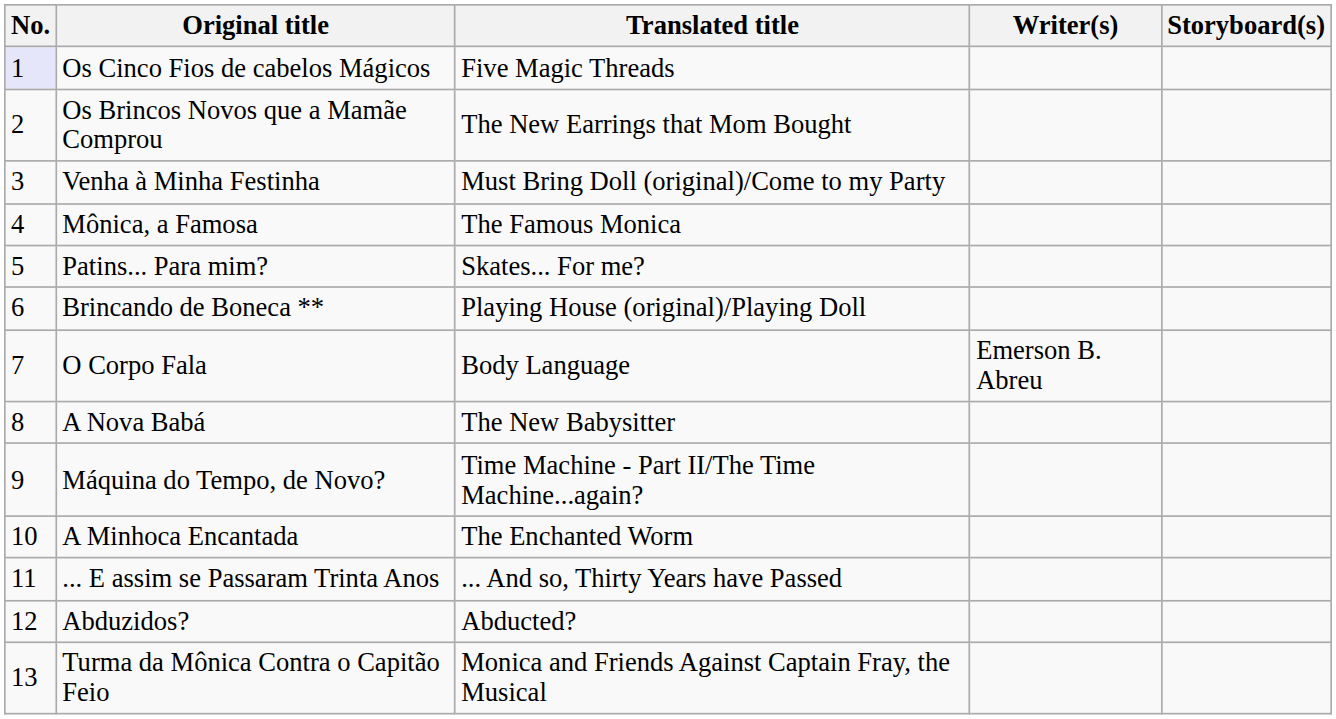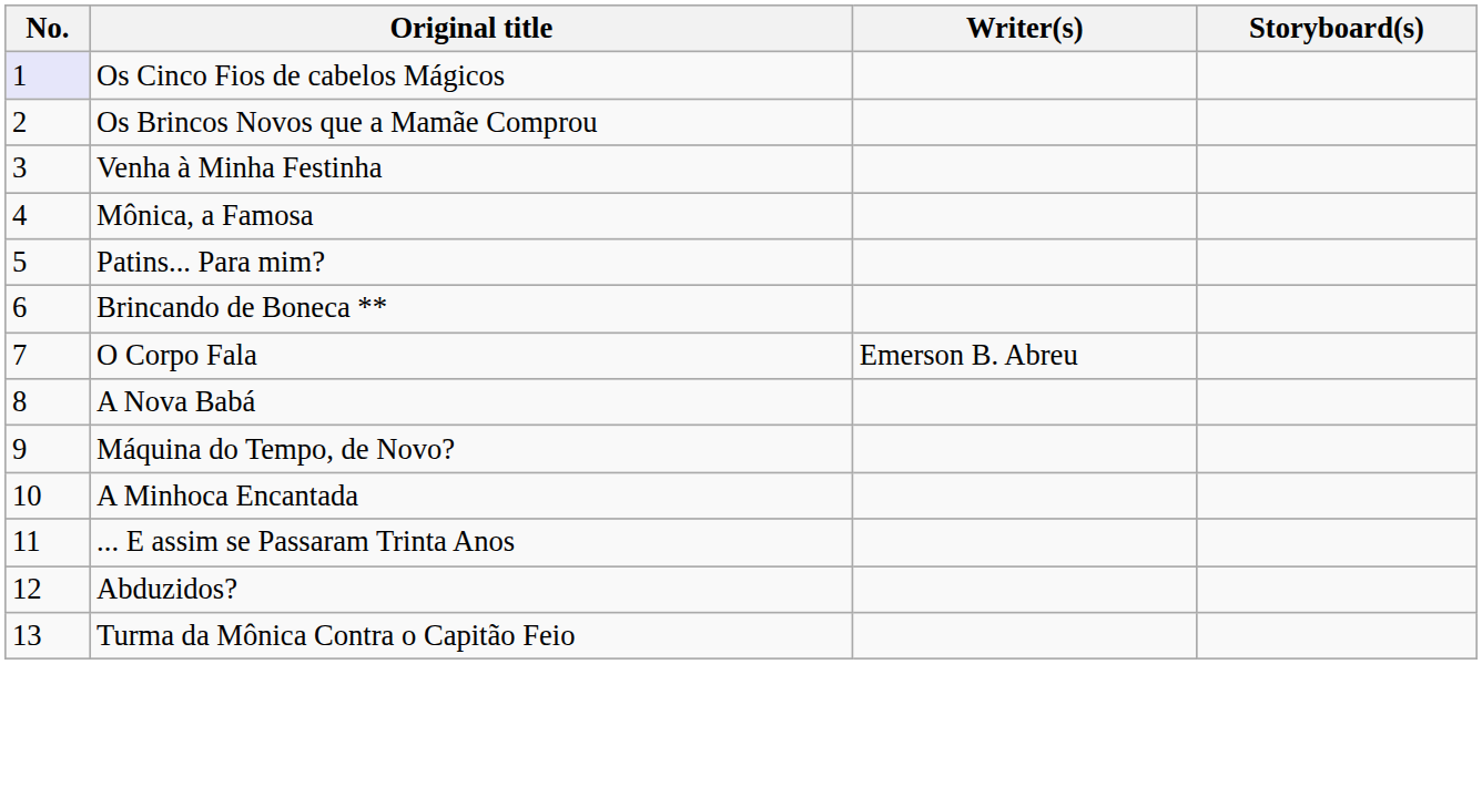 <table class=wikitable width=800>
 <tr>
 <th>No.</th>
 <th>Original title</th>
-<th>Translated title</th>
 <th>Writer(s)</th>
 <th>Storyboard(s)</th>
 </tr>
 <tr>
 <td style="background: lavender;">1</td>
 <td>Os Cinco Fios de cabelos Mágicos</td>
-<td>Five Magic Threads</td>
 <td></td>
 <td></td>
 </tr>
 <tr>
 <td>2</td>
 <td>Os Brincos Novos que a Mamãe Comprou</td>
-<td>The New Earrings that Mom Bought</td>
 <td></td>
 <td></td>
 </tr>
 <tr>
 <td>3</td>
 <td>Venha à Minha Festinha</td>
-<td>Must Bring Doll (original)/Come to my Party</td>
 <td></td>
 <td></td>
 </tr>
 <tr>
 <td>4</td>
 <td>Mônica, a Famosa</td>
-<td>The Famous Monica</td>
 <td></td>
 <td></td>
 </tr>
 <tr>
 <td>5</td>
 <td>Patins... Para mim?</td>
-<td>Skates... For me?</td>
 <td></td>
 <td></td>
 </tr>
 <tr>
 <td>6</td>
 <td>Brincando de Boneca **</td>
-<td>Playing House (original)/Playing Doll</td>
 <td></td>
 <td></td>
 </tr>
 <tr>
 <td>7</td>
 <td>O Corpo Fala</td>
-<td>Body Language</td>
 <td>Emerson B. Abreu</td>
 <td></td>
 </tr>
 <tr>
 <td>8</td>
 <td>A Nova Babá</td>
-<td>The New Babysitter</td>
 <td></td>
 <td></td>
 </tr>
 <tr>
 <td>9</td>
 <td>Máquina do Tempo, de Novo?</td>
-<td>Time Machine - Part II/The Time Machine...again?</td>
 <td></td>
 <td></td>
 </tr>
 <tr>
 <td>10</td>
 <td>A Minhoca Encantada</td>
-<td>The Enchanted Worm</td>
 <td></td>
 <td></td>
 </tr>
 <tr>
 <td>11</td>
 <td>... E assim se Passaram Trinta Anos</td>
-<td>... And so, Thirty Years have Passed</td>
 <td></td>
 <td></td>
 </tr>
 <tr>
 <td>12</td>
 <td>Abduzidos?</td>
-<td>Abducted?</td>
 <td></td>
 <td></td>
 </tr>
 <tr>
 <td>13</td>
 <td>Turma da Mônica Contra o Capitão Feio</td>
-<td>Monica and Friends Against Captain Fray, the Musical</td>
 <td></td>
 <td></td>
 </tr>
 </table>
